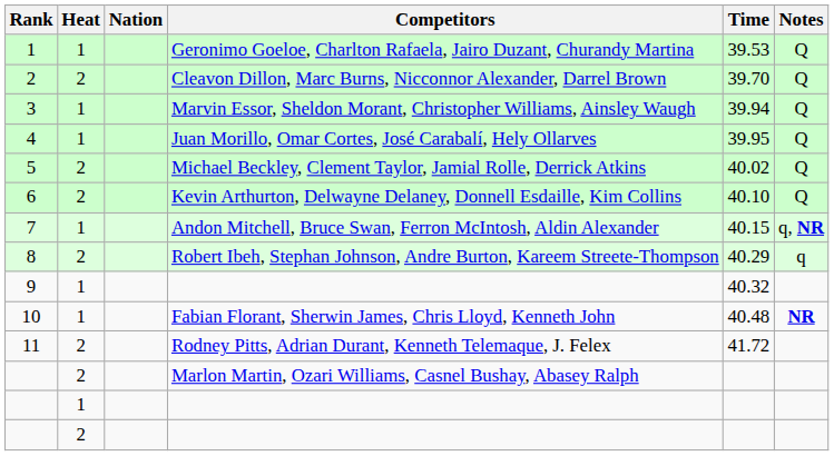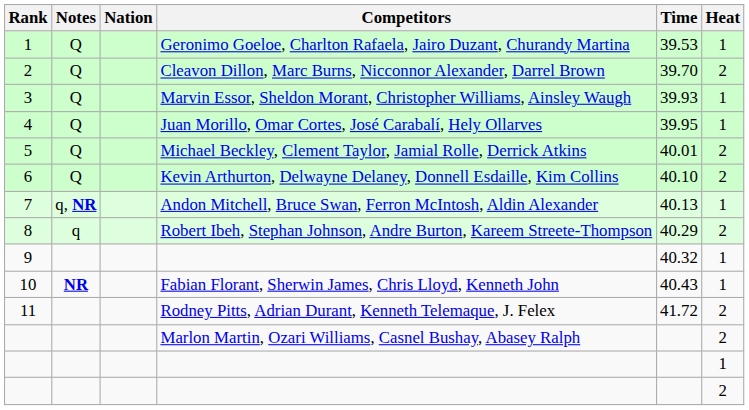 <table class="wikitable sortable" style="text-align:center">
 <tr>
 <th>Rank</th>
-<th>Heat</th>
+<th>Notes</th>
 <th>Nation</th>
 <th>Competitors</th>
 <th>Time</th>
-<th>Notes</th>
+<th>Heat</th>
 </tr>
 <tr bgcolor=ccffcc>
 <td>1</td>
-<td>1</td>
+<td>Q</td>
 <td align=left></td>
 <td align=left><a href='#'>Geronimo Goeloe</a>, <a href='#'>Charlton Rafaela</a>, <a href='#'>Jairo Duzant</a>, <a href='#'>Churandy Martina</a></td>
 <td>39.53</td>
-<td>Q</td>
+<td>1</td>
 </tr>
 <tr bgcolor=ccffcc>
 <td>2</td>
-<td>2</td>
+<td>Q</td>
 <td align=left></td>
 <td align=left><a href='#'>Cleavon Dillon</a>, <a href='#'>Marc Burns</a>, <a href='#'>Nicconnor Alexander</a>, <a href='#'>Darrel Brown</a></td>
 <td>39.70</td>
-<td>Q</td>
+<td>2</td>
 </tr>
 <tr bgcolor=ccffcc>
 <td>3</td>
-<td>1</td>
+<td>Q</td>
 <td align=left></td>
 <td align=left><a href='#'>Marvin Essor</a>, <a href='#'>Sheldon Morant</a>, <a href='#'>Christopher Williams</a>, <a href='#'>Ainsley Waugh</a></td>
-<td>39.94</td>
-<td>Q</td>
+<td>39.93</td>
+<td>1</td>
 </tr>
 <tr bgcolor=ccffcc>
 <td>4</td>
-<td>1</td>
+<td>Q</td>
 <td align=left></td>
 <td align=left><a href='#'>Juan Morillo</a>, <a href='#'>Omar Cortes</a>, <a href='#'>José Carabalí</a>, <a href='#'>Hely Ollarves</a></td>
 <td>39.95</td>
-<td>Q</td>
+<td>1</td>
 </tr>
 <tr bgcolor=ccffcc>
 <td>5</td>
-<td>2</td>
+<td>Q</td>
 <td align=left></td>
 <td align=left><a href='#'>Michael Beckley</a>, <a href='#'>Clement Taylor</a>, <a href='#'>Jamial Rolle</a>, <a href='#'>Derrick Atkins</a></td>
-<td>40.02</td>
-<td>Q</td>
+<td>40.01</td>
+<td>2</td>
 </tr>
 <tr bgcolor=ccffcc>
 <td>6</td>
-<td>2</td>
+<td>Q</td>
 <td align=left></td>
 <td align=left><a href='#'>Kevin Arthurton</a>, <a href='#'>Delwayne Delaney</a>, <a href='#'>Donnell Esdaille</a>, <a href='#'>Kim Collins</a></td>
 <td>40.10</td>
-<td>Q</td>
+<td>2</td>
 </tr>
 <tr bgcolor=ddffdd>
 <td>7</td>
-<td>1</td>
+<td>q, <strong><a href='#'>NR</a></strong></td>
 <td align=left></td>
 <td align=left><a href='#'>Andon Mitchell</a>, <a href='#'>Bruce Swan</a>, <a href='#'>Ferron McIntosh</a>, <a href='#'>Aldin Alexander</a></td>
-<td>40.15</td>
-<td>q, <strong><a href='#'>NR</a></strong></td>
+<td>40.13</td>
+<td>1</td>
 </tr>
 <tr bgcolor=ddffdd>
 <td>8</td>
-<td>2</td>
+<td>q</td>
 <td align=left></td>
 <td align=left><a href='#'>Robert Ibeh</a>, <a href='#'>Stephan Johnson</a>, <a href='#'>Andre Burton</a>, <a href='#'>Kareem Streete-Thompson</a></td>
 <td>40.29</td>
-<td>q</td>
+<td>2</td>
 </tr>
 <tr>
 <td>9</td>
-<td>1</td>
+<td></td>
 <td align=left></td>
 <td align=left></td>
 <td>40.32</td>
-<td></td>
+<td>1</td>
 </tr>
 <tr>
 <td>10</td>
-<td>1</td>
+<td><strong><a href='#'>NR</a></strong></td>
 <td align=left></td>
 <td align=left><a href='#'>Fabian Florant</a>, <a href='#'>Sherwin James</a>, <a href='#'>Chris Lloyd</a>, <a href='#'>Kenneth John</a></td>
-<td>40.48</td>
-<td><strong><a href='#'>NR</a></strong></td>
+<td>40.43</td>
+<td>1</td>
 </tr>
 <tr>
 <td>11</td>
-<td>2</td>
+<td></td>
 <td align=left></td>
 <td align=left><a href='#'>Rodney Pitts</a>, <a href='#'>Adrian Durant</a>, <a href='#'>Kenneth Telemaque</a>, J. Felex</td>
 <td>41.72</td>
-<td></td>
+<td>2</td>
 </tr>
 <tr>
 <td></td>
-<td>2</td>
+<td></td>
 <td align=left></td>
 <td align=left><a href='#'>Marlon Martin</a>, <a href='#'>Ozari Williams</a>, <a href='#'>Casnel Bushay</a>, <a href='#'>Abasey Ralph</a></td>
 <td></td>
-<td></td>
+<td>2</td>
 </tr>
 <tr>
 <td></td>
-<td>1</td>
+<td></td>
 <td align=left></td>
 <td align=left></td>
 <td></td>
-<td></td>
+<td>1</td>
 </tr>
 <tr>
 <td></td>
-<td>2</td>
+<td></td>
 <td align=left></td>
 <td align=left></td>
 <td></td>
-<td></td>
+<td>2</td>
 </tr>
 </table>
